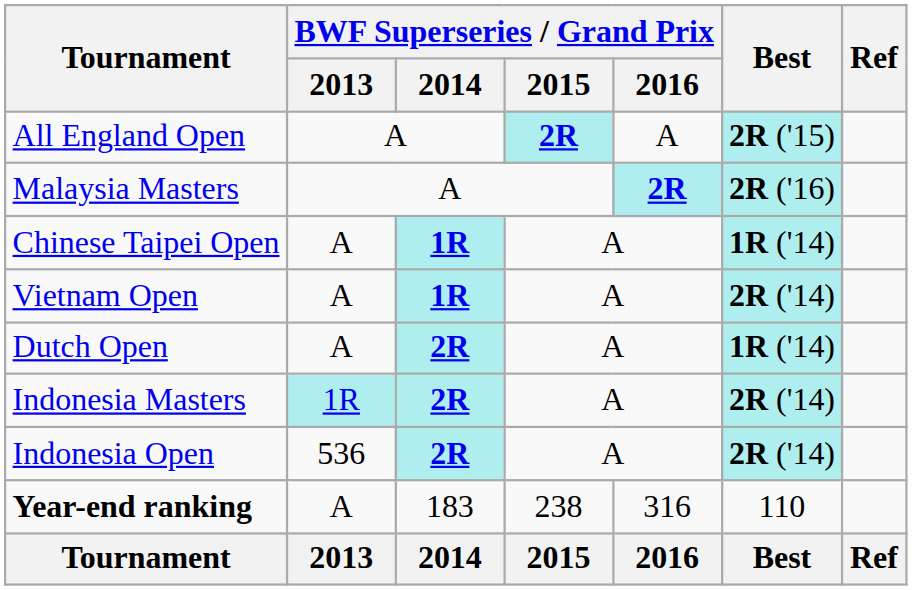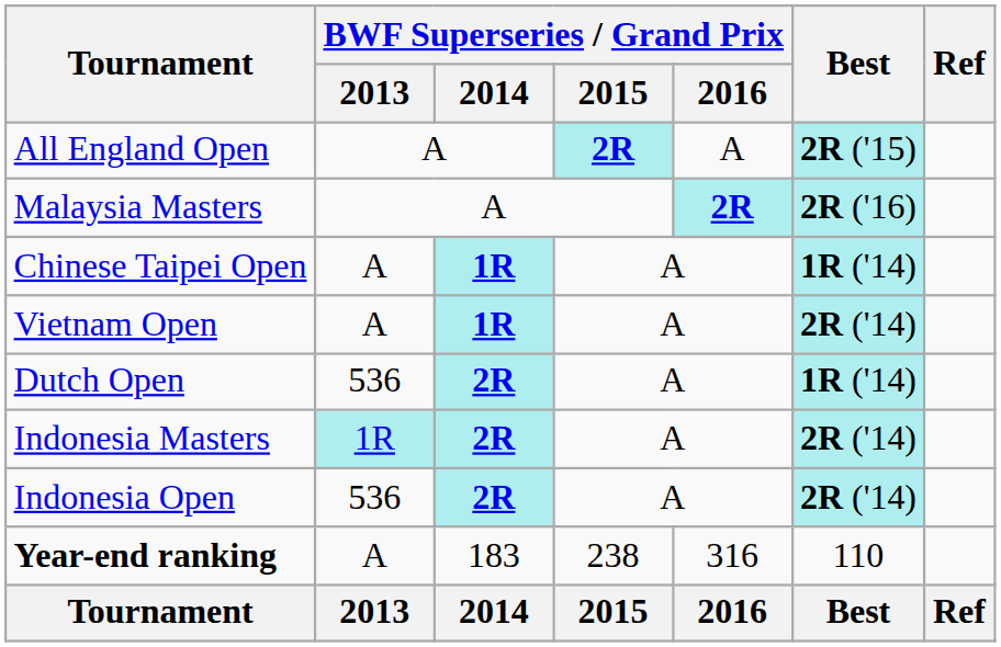 <table class="wikitable" style="font-size: 90%; text-align:center">
 <tr>
 <th rowspan="2">Tournament</th>
 <th colspan="4"><a href='#'>BWF Superseries</a> / <a href='#'>Grand Prix</a></th>
 <th rowspan="2">Best</th>
 <th rowspan="2">Ref</th>
 </tr>
 <tr>
 <th>2013</th>
 <th>2014</th>
 <th>2015</th>
 <th>2016</th>
 </tr>
 <tr>
 <td align=left><a href='#'>All England Open</a></td>
 <td colspan="2">A</td>
 <td bgcolor=AFEEEE><a href='#'><strong>2R</strong></a></td>
 <td>A</td>
 <td bgcolor=AFEEEE><strong>2R</strong> ('15)</td>
 <td></td>
 </tr>
 <tr>
 <td align=left><a href='#'>Malaysia Masters</a></td>
 <td colspan="3">A</td>
 <td bgcolor=AFEEEE><a href='#'><strong>2R</strong></a></td>
 <td bgcolor=AFEEEE><strong>2R</strong> ('16)</td>
 <td></td>
 </tr>
 <tr>
 <td align=left><a href='#'>Chinese Taipei Open</a></td>
 <td>A</td>
 <td bgcolor=AFEEEE><a href='#'><strong>1R</strong></a></td>
 <td colspan="2">A</td>
 <td bgcolor=AFEEEE><strong>1R</strong> ('14)</td>
 <td></td>
 </tr>
 <tr>
 <td align=left><a href='#'>Vietnam Open</a></td>
 <td>A</td>
 <td bgcolor=AFEEEE><a href='#'><strong>1R</strong></a></td>
 <td colspan="2">A</td>
 <td bgcolor=AFEEEE><strong>2R</strong> ('14)</td>
 <td></td>
 </tr>
 <tr>
 <td align=left><a href='#'>Dutch Open</a></td>
-<td>A</td>
+<td>536</td>
 <td bgcolor=AFEEEE><a href='#'><strong>2R</strong></a></td>
 <td colspan="2">A</td>
 <td bgcolor=AFEEEE><strong>1R</strong> ('14)</td>
 <td></td>
 </tr>
 <tr>
 <td align=left><a href='#'>Indonesia Masters</a></td>
 <td bgcolor=AFEEEE><a href='#'>1R</a></td>
 <td bgcolor=AFEEEE><a href='#'><strong>2R</strong></a></td>
 <td colspan="2">A</td>
 <td bgcolor=AFEEEE><strong>2R</strong> ('14)</td>
 <td></td>
 </tr>
 <tr>
 <td align=left><a href='#'>Indonesia Open</a></td>
 <td>536</td>
 <td bgcolor=AFEEEE><a href='#'><strong>2R</strong></a></td>
 <td colspan="2">A</td>
 <td bgcolor=AFEEEE><strong>2R</strong> ('14)</td>
 <td></td>
 </tr>
 <tr>
 <td align=left><strong>Year-end ranking</strong></td>
 <td>A</td>
 <td>183</td>
 <td>238</td>
 <td>316</td>
 <td>110</td>
 <td></td>
 </tr>
 <tr>
 <th>Tournament</th>
 <th>2013</th>
 <th>2014</th>
 <th>2015</th>
 <th>2016</th>
 <th>Best</th>
 <th>Ref</th>
 </tr>
 </table>
